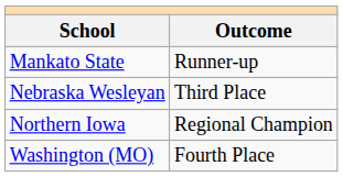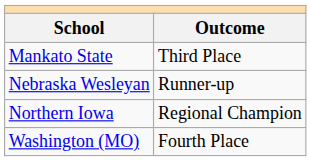 <table class="wikitable" style="float:left; margin-right:1em;">
 <tr>
 <th colspan="3" style="background:#ffdead;"></th>
 </tr>
 <tr>
 <th>School</th>
 <th>Outcome</th>
 </tr>
 <tr>
 <td><a href='#'>Mankato State</a></td>
-<td>Runner-up</td>
+<td>Third Place</td>
 </tr>
 <tr>
 <td><a href='#'>Nebraska Wesleyan</a></td>
-<td>Third Place</td>
+<td>Runner-up</td>
 </tr>
 <tr>
 <td><a href='#'>Northern Iowa</a></td>
 <td>Regional Champion</td>
 </tr>
 <tr>
 <td><a href='#'>Washington (MO)</a></td>
 <td>Fourth Place</td>
 </tr>
 </table>
